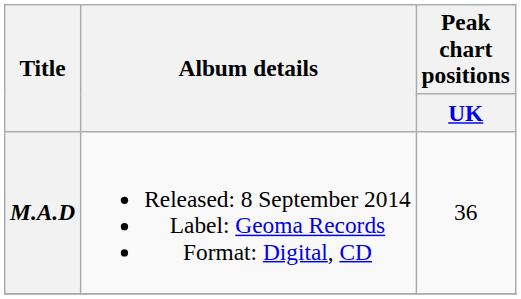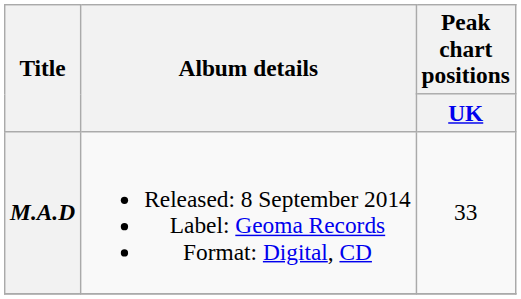 <table class="wikitable plainrowheaders" style="text-align:center;">
 <tr>
 <th scope="col" rowspan="2">Title</th>
 <th scope="col" rowspan="2">Album details</th>
 <th scope="col">Peak<br>chart<br>positions</th>
 </tr>
 <tr>
 <th scope="col"><a href='#'>UK</a><br></th>
 </tr>
 <tr>
 <th scope="row"><em>M.A.D</em></th>
 <td><br><ul><li>Released: 8 September 2014</li><li>Label: <a href='#'>Geoma Records</a></li><li>Format: <a href='#'>Digital</a>, <a href='#'>CD</a></li></ul></td>
-<td>36</td>
+<td>33</td>
 </tr>
 <tr>
 </tr>
 </table>
